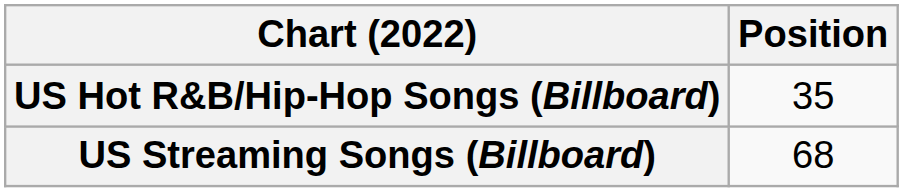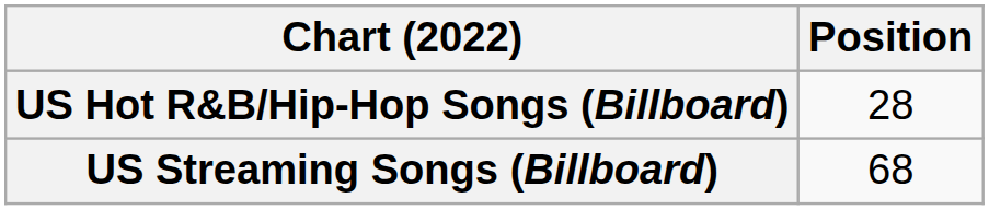 <table class="wikitable plainrowheaders" style="text-align:center">
 <tr>
 <th scope="col">Chart (2022)</th>
 <th scope="col">Position</th>
 </tr>
 <tr>
 <th scope="row">US Hot R&B/Hip-Hop Songs (<em>Billboard</em>)</th>
-<td>35</td>
+<td>28</td>
 </tr>
 <tr>
 <th scope="row">US Streaming Songs (<em>Billboard</em>)</th>
 <td>68</td>
 </tr>
 </table>
